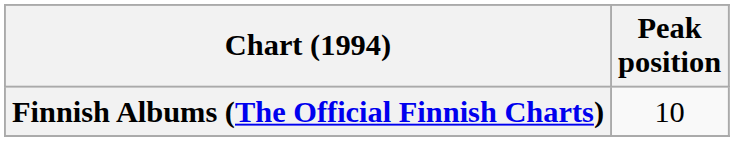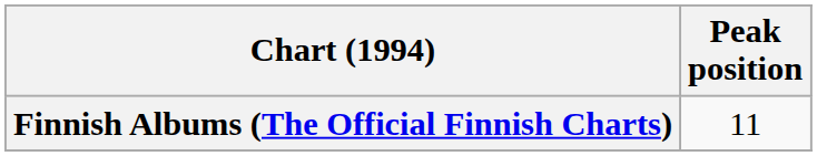 <table class="wikitable sortable plainrowheaders">
 <tr>
 <th>Chart (1994)</th>
 <th>Peak<br>position</th>
 </tr>
 <tr>
 <th scope="row">Finnish Albums (<a href='#'>The Official Finnish Charts</a>)</th>
-<td align="center">10</td>
+<td align="center">11</td>
 </tr>
 <tr>
 </tr>
 </table>
